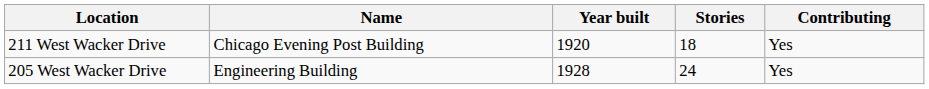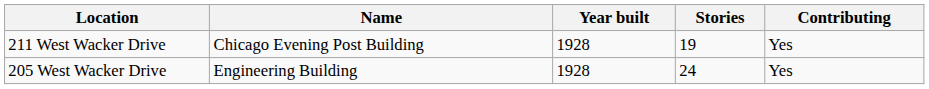 <table class=wikitable width=70%>
 <tr>
 <th width=190px>Location</th>
 <th>Name</th>
 <th>Year built</th>
 <th>Stories</th>
 <th>Contributing</th>
 </tr>
 <tr>
 <td>211 West Wacker Drive</td>
 <td>Chicago Evening Post Building</td>
-<td>1920</td>
-<td>18</td>
+<td>1928</td>
+<td>19</td>
 <td>Yes</td>
 </tr>
 <tr>
 <td>205 West Wacker Drive</td>
 <td>Engineering Building</td>
 <td>1928</td>
 <td>24</td>
 <td>Yes</td>
 </tr>
 </table>
